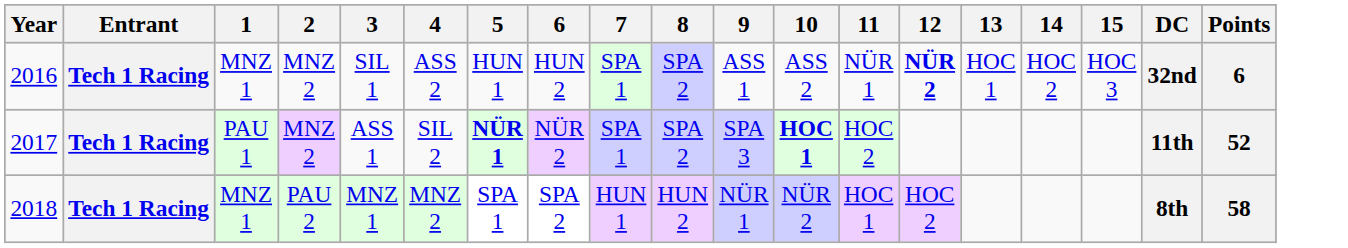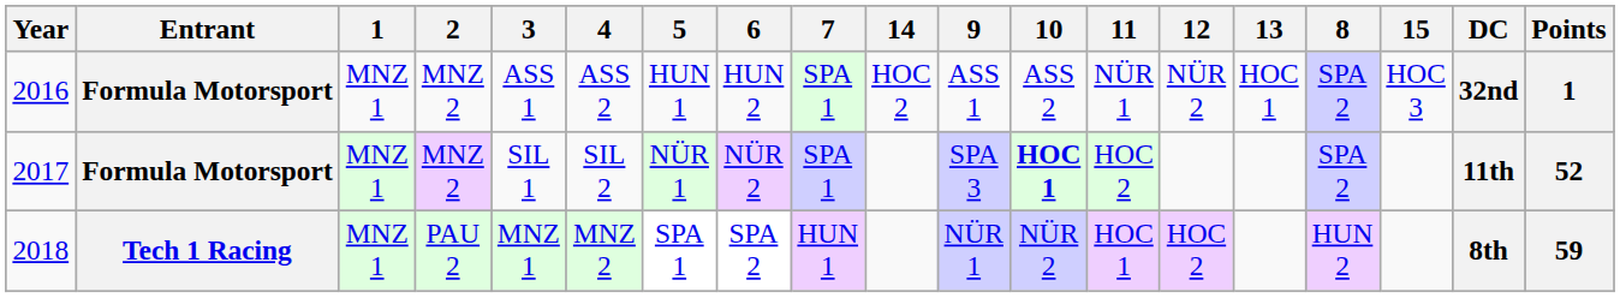 <table class="wikitable" style="text-align:center; font-size:85%">
 <tr>
 <th>Year</th>
 <th>Entrant</th>
 <th>1</th>
 <th>2</th>
 <th>3</th>
 <th>4</th>
 <th>5</th>
 <th>6</th>
 <th>7</th>
-<th>8</th>
+<th>14</th>
 <th>9</th>
 <th>10</th>
 <th>11</th>
 <th>12</th>
 <th>13</th>
-<th>14</th>
+<th>8</th>
 <th>15</th>
 <th>DC</th>
 <th>Points</th>
 </tr>
 <tr>
 <td><a href='#'>2016</a></td>
-<th><a href='#'>Tech 1 Racing</a></th>
+<th nowrap>Formula Motorsport</th>
 <td style="background:#;"><a href='#'>MNZ<br>1</a><br></td>
 <td style="background:#;"><a href='#'>MNZ<br>2</a><br></td>
-<td style="background:#;"><a href='#'>SIL<br>1</a><br></td>
+<td style="background:#;"><a href='#'>ASS<br>1</a><br></td>
 <td style="background:#;"><a href='#'>ASS<br>2</a><br></td>
 <td style="background:#;"><a href='#'>HUN<br>1</a><br></td>
 <td style="background:#;"><a href='#'>HUN<br>2</a><br></td>
 <td style="background:#dfffdf;"><a href='#'>SPA<br>1</a><br></td>
-<td style="background:#cfcfff;"><a href='#'>SPA<br>2</a><br></td>
+<td style="background:#;"><a href='#'>HOC<br>2</a><br></td>
 <td style="background:#;"><a href='#'>ASS<br>1</a><br></td>
 <td style="background:#;"><a href='#'>ASS<br>2</a><br></td>
 <td style="background:#;"><a href='#'>NÜR<br>1</a><br></td>
-<td style="background:#;"><strong><a href='#'>NÜR<br>2</a><br></strong></td>
+<td style="background:#;"><a href='#'>NÜR<br>2</a><br></td>
 <td style="background:#;"><a href='#'>HOC<br>1</a><br></td>
-<td style="background:#;"><a href='#'>HOC<br>2</a><br></td>
+<td style="background:#cfcfff;"><a href='#'>SPA<br>2</a><br></td>
 <td style="background:#;"><a href='#'>HOC<br>3</a><br></td>
 <th>32nd</th>
-<th>6</th>
+<th>1</th>
 </tr>
 <tr>
 <td><a href='#'>2017</a></td>
-<th nowrap><a href='#'>Tech 1 Racing</a></th>
-<td style="background:#dfffdf;"><a href='#'>PAU<br>1</a><br></td>
+<th nowrap>Formula Motorsport</th>
+<td style="background:#dfffdf;"><a href='#'>MNZ<br>1</a><br></td>
 <td style="background:#efcfff;"><a href='#'>MNZ<br>2</a><br></td>
-<td style="background:#;"><a href='#'>ASS<br>1</a><br></td>
+<td style="background:#;"><a href='#'>SIL<br>1</a><br></td>
 <td style="background:#;"><a href='#'>SIL<br>2</a><br></td>
-<td style="background:#dfffdf;"><strong><a href='#'>NÜR<br>1</a><br></strong></td>
+<td style="background:#dfffdf;"><a href='#'>NÜR<br>1</a><br></td>
 <td style="background:#efcfff;"><a href='#'>NÜR<br>2</a><br></td>
 <td style="background:#cfcfff;"><a href='#'>SPA<br>1</a><br></td>
-<td style="background:#cfcfff;"><a href='#'>SPA<br>2</a><br></td>
+<td></td>
 <td style="background:#cfcfff;"><a href='#'>SPA<br>3</a><br></td>
 <td style="background:#dfffdf;"><strong><a href='#'>HOC<br>1</a><br></strong></td>
 <td style="background:#dfffdf;"><a href='#'>HOC<br>2</a><br></td>
 <td></td>
 <td></td>
-<td></td>
+<td style="background:#cfcfff;"><a href='#'>SPA<br>2</a><br></td>
 <td></td>
 <th>11th</th>
 <th>52</th>
 </tr>
 <tr>
 <td><a href='#'>2018</a></td>
 <th><a href='#'>Tech 1 Racing</a></th>
 <td style="background:#dfffdf;"><a href='#'>MNZ<br>1</a><br></td>
 <td style="background:#dfffdf;"><a href='#'>PAU<br>2</a><br></td>
 <td style="background:#dfffdf;"><a href='#'>MNZ<br>1</a><br></td>
 <td style="background:#dfffdf;"><a href='#'>MNZ<br>2</a><br></td>
 <td style="background:#ffffff;"><a href='#'>SPA<br>1</a><br></td>
 <td style="background:#ffffff;"><a href='#'>SPA<br>2</a><br></td>
 <td style="background:#efcfff;"><a href='#'>HUN<br>1</a><br></td>
-<td style="background:#efcfff;"><a href='#'>HUN<br>2</a><br></td>
+<td></td>
 <td style="background:#cfcfff;"><a href='#'>NÜR<br>1</a><br></td>
 <td style="background:#cfcfff;"><a href='#'>NÜR<br>2</a><br></td>
 <td style="background:#efcfff;"><a href='#'>HOC<br>1</a><br></td>
 <td style="background:#efcfff;"><a href='#'>HOC<br>2</a><br></td>
 <td></td>
-<td></td>
+<td style="background:#efcfff;"><a href='#'>HUN<br>2</a><br></td>
 <td></td>
 <th>8th</th>
-<th>58</th>
+<th>59</th>
 </tr>
 </table>
